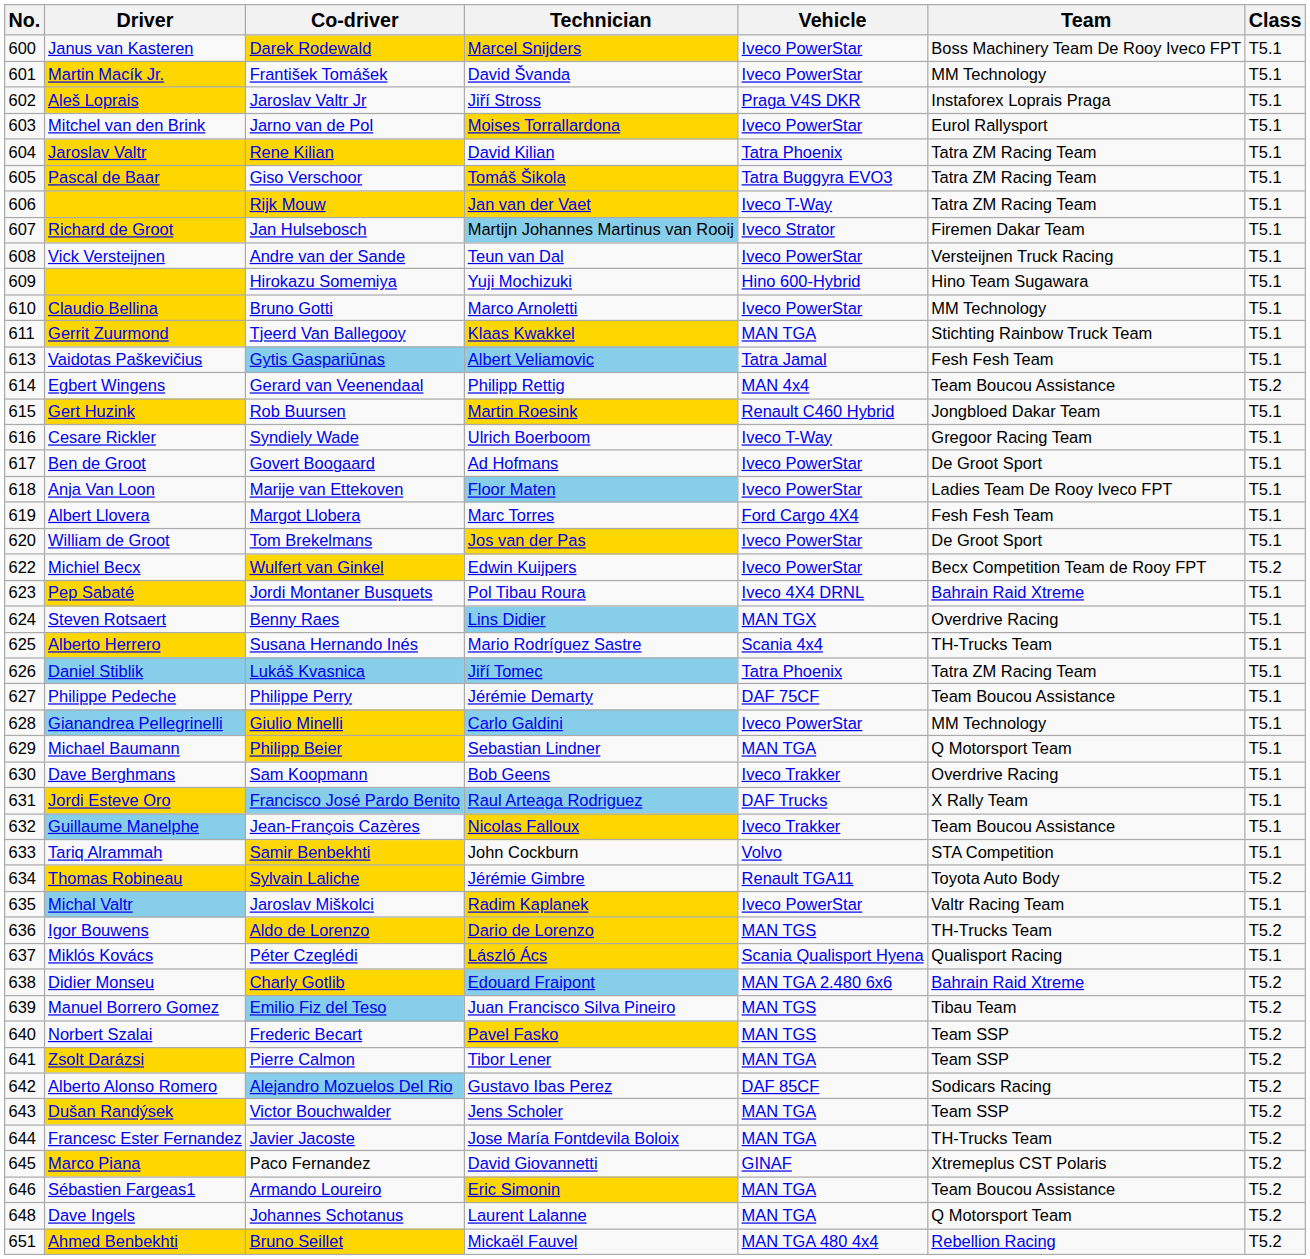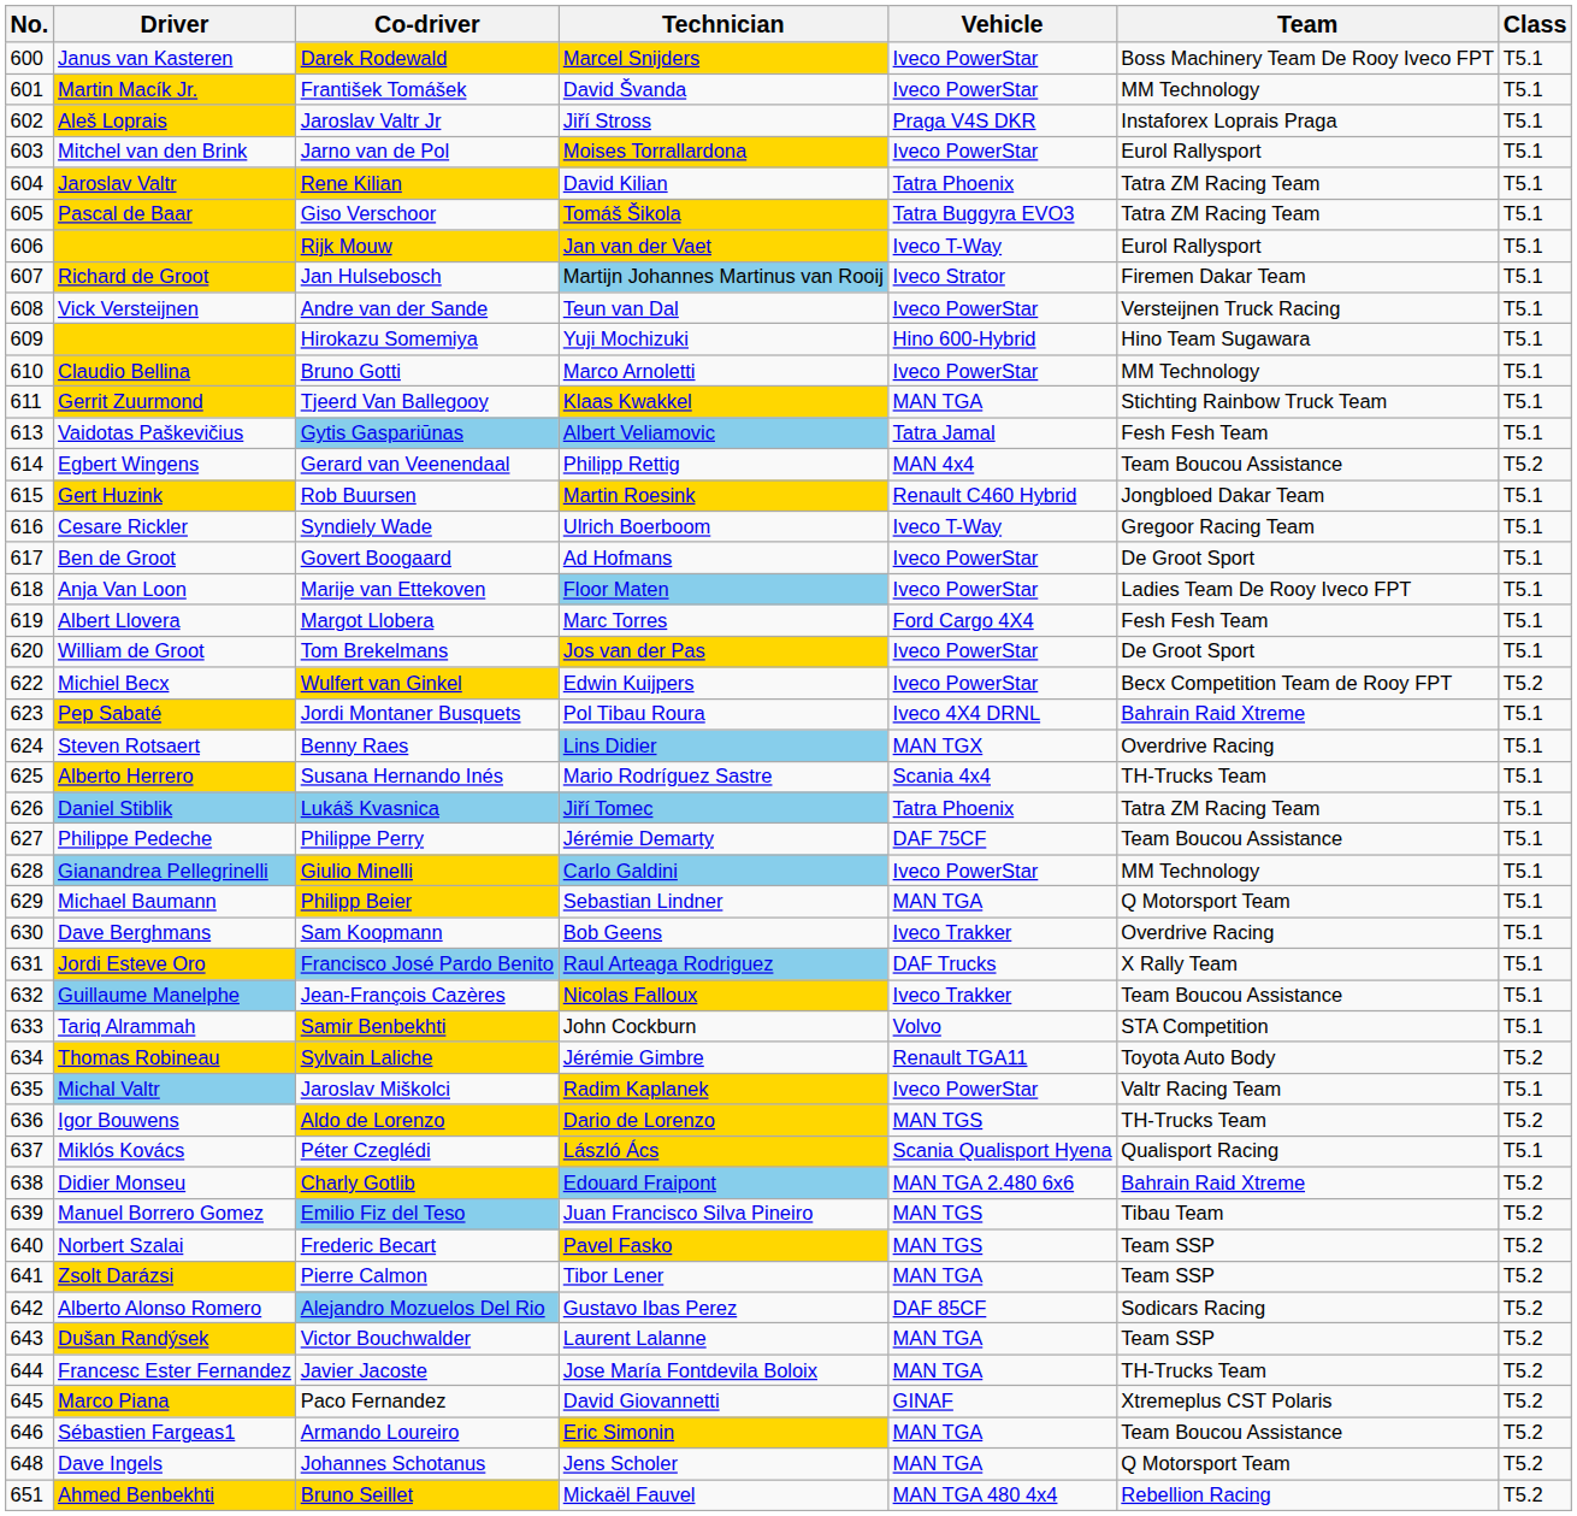 <table class="wikitable sortable" style="font-size:85%;">
 <tr>
 <th><big>No.</big></th>
 <th><big>Driver</big></th>
 <th><big>Co-driver</big></th>
 <th><big>Technician</big></th>
 <th><big>Vehicle</big></th>
 <th><big>Team</big></th>
 <th><big>Class</big></th>
 </tr>
 <tr>
 <td>600</td>
 <td> <a href='#'>Janus van Kasteren</a></td>
 <td style="background:gold;"> <a href='#'>Darek Rodewald</a></td>
 <td style="background:gold;"> <a href='#'>Marcel Snijders</a></td>
 <td><a href='#'>Iveco PowerStar</a></td>
 <td>Boss Machinery Team De Rooy Iveco FPT</td>
 <td>T5.1</td>
 </tr>
 <tr>
 <td>601</td>
 <td style="background:gold;"> <a href='#'>Martin Macík Jr.</a></td>
 <td> <a href='#'>František Tomášek</a></td>
 <td> <a href='#'>David Švanda</a></td>
 <td><a href='#'>Iveco PowerStar</a></td>
 <td>MM Technology</td>
 <td>T5.1</td>
 </tr>
 <tr>
 <td>602</td>
 <td style="background:gold;"> <a href='#'>Aleš Loprais</a></td>
 <td> <a href='#'>Jaroslav Valtr Jr</a></td>
 <td> <a href='#'>Jiří Stross</a></td>
 <td><a href='#'>Praga V4S DKR</a></td>
 <td>Instaforex Loprais Praga</td>
 <td>T5.1</td>
 </tr>
 <tr>
 <td>603</td>
 <td> <a href='#'>Mitchel van den Brink</a></td>
 <td> <a href='#'>Jarno van de Pol</a></td>
 <td style="background:gold;"> <a href='#'>Moises Torrallardona</a></td>
 <td><a href='#'>Iveco PowerStar</a></td>
 <td>Eurol Rallysport</td>
 <td>T5.1</td>
 </tr>
 <tr>
 <td>604</td>
 <td style="background:gold;"> <a href='#'>Jaroslav Valtr</a></td>
 <td style="background:gold;"> <a href='#'>Rene Kilian</a></td>
 <td> <a href='#'>David Kilian</a></td>
 <td><a href='#'>Tatra Phoenix</a></td>
 <td>Tatra  ZM Racing Team</td>
 <td>T5.1</td>
 </tr>
 <tr>
 <td>605</td>
 <td style="background:gold;"> <a href='#'>Pascal de Baar</a></td>
 <td> <a href='#'>Giso Verschoor</a></td>
 <td style="background:gold;"> <a href='#'>Tomáš Šikola</a></td>
 <td><a href='#'> Tatra Buggyra EVO3</a></td>
 <td>Tatra  ZM Racing Team</td>
 <td>T5.1</td>
 </tr>
 <tr>
 <td>606</td>
 <td style="background:gold;"> </td>
 <td style="background:gold;"> <a href='#'>Rijk Mouw</a></td>
 <td style="background:gold;"> <a href='#'>Jan van der Vaet</a></td>
 <td><a href='#'>Iveco T-Way</a></td>
-<td>Tatra  ZM Racing Team</td>
+<td>Eurol Rallysport</td>
 <td>T5.1</td>
 </tr>
 <tr>
 <td>607</td>
 <td style="background:gold;"> <a href='#'>Richard de Groot</a></td>
 <td> <a href='#'>Jan Hulsebosch</a></td>
 <td style="background:skyblue;"> Martijn Johannes Martinus van Rooij</td>
 <td><a href='#'>Iveco Strator</a></td>
 <td>Firemen Dakar Team</td>
 <td>T5.1</td>
 </tr>
 <tr>
 <td>608</td>
 <td> <a href='#'>Vick Versteijnen</a></td>
 <td> <a href='#'>Andre van der Sande</a></td>
 <td> <a href='#'>Teun van Dal</a></td>
 <td><a href='#'>Iveco PowerStar</a></td>
 <td>Versteijnen Truck Racing</td>
 <td>T5.1</td>
 </tr>
 <tr>
 <td>609</td>
 <td style="background:gold;"> </td>
 <td> <a href='#'>Hirokazu Somemiya</a></td>
 <td> <a href='#'>Yuji Mochizuki</a></td>
 <td><a href='#'>Hino 600-Hybrid</a></td>
 <td>Hino Team Sugawara</td>
 <td>T5.1</td>
 </tr>
 <tr>
 <td>610</td>
 <td style="background:gold;"> <a href='#'>Claudio Bellina</a></td>
 <td> <a href='#'>Bruno Gotti</a></td>
 <td> <a href='#'>Marco Arnoletti</a></td>
 <td><a href='#'>Iveco PowerStar</a></td>
 <td>MM Technology</td>
 <td>T5.1</td>
 </tr>
 <tr>
 <td>611</td>
 <td style="background:gold;"> <a href='#'>Gerrit Zuurmond</a></td>
 <td> <a href='#'>Tjeerd Van Ballegooy</a></td>
 <td style="background:gold;"> <a href='#'>Klaas Kwakkel</a></td>
 <td><a href='#'>MAN TGA</a></td>
 <td>Stichting Rainbow Truck Team</td>
 <td>T5.1</td>
 </tr>
 <tr>
 <td>613</td>
 <td> <a href='#'>Vaidotas Paškevičius</a></td>
 <td style="background:skyblue;"> <a href='#'>Gytis Gaspariūnas</a></td>
 <td style="background:skyblue;"> <a href='#'>Albert Veliamovic</a></td>
 <td><a href='#'>Tatra Jamal</a></td>
 <td>Fesh Fesh Team</td>
 <td>T5.1</td>
 </tr>
 <tr>
 <td>614</td>
 <td> <a href='#'>Egbert Wingens</a></td>
 <td> <a href='#'>Gerard van Veenendaal</a></td>
 <td> <a href='#'>Philipp Rettig</a></td>
 <td><a href='#'> MAN 4x4</a></td>
 <td>Team Boucou Assistance</td>
 <td>T5.2</td>
 </tr>
 <tr>
 <td>615</td>
 <td style="background:gold;"> <a href='#'>Gert Huzink</a></td>
 <td> <a href='#'>Rob Buursen</a></td>
 <td style="background:gold;"> <a href='#'>Martin Roesink</a></td>
 <td><a href='#'>Renault C460 Hybrid</a></td>
 <td>Jongbloed Dakar Team</td>
 <td>T5.1</td>
 </tr>
 <tr>
 <td>616</td>
 <td> <a href='#'>Cesare Rickler</a></td>
 <td> <a href='#'>Syndiely Wade</a></td>
 <td> <a href='#'>Ulrich Boerboom</a></td>
 <td><a href='#'>Iveco T-Way</a></td>
 <td>Gregoor Racing Team</td>
 <td>T5.1</td>
 </tr>
 <tr>
 <td>617</td>
 <td> <a href='#'>Ben de Groot</a></td>
 <td> <a href='#'>Govert Boogaard</a></td>
 <td> <a href='#'>Ad Hofmans</a></td>
 <td><a href='#'>Iveco PowerStar</a></td>
 <td>De Groot Sport</td>
 <td>T5.1</td>
 </tr>
 <tr>
 <td>618</td>
 <td> <a href='#'>Anja Van Loon</a></td>
 <td> <a href='#'>Marije van Ettekoven</a></td>
 <td style="background:skyblue;"> <a href='#'>Floor Maten</a></td>
 <td><a href='#'>Iveco PowerStar</a></td>
 <td>Ladies Team De Rooy Iveco FPT</td>
 <td>T5.1</td>
 </tr>
 <tr>
 <td>619</td>
 <td> <a href='#'>Albert Llovera</a></td>
 <td> <a href='#'>Margot Llobera</a></td>
 <td> <a href='#'>Marc Torres</a></td>
 <td><a href='#'>Ford Cargo 4X4</a></td>
 <td>Fesh Fesh Team</td>
 <td>T5.1</td>
 </tr>
 <tr>
 <td>620</td>
 <td> <a href='#'>William de Groot</a></td>
 <td> <a href='#'>Tom Brekelmans</a></td>
 <td style="background:gold;"> <a href='#'>Jos van der Pas</a></td>
 <td><a href='#'>Iveco PowerStar</a></td>
 <td>De Groot Sport</td>
 <td>T5.1</td>
 </tr>
 <tr>
 <td>622</td>
 <td> <a href='#'>Michiel Becx</a></td>
 <td style="background:gold;"> <a href='#'>Wulfert van Ginkel</a></td>
 <td> <a href='#'>Edwin Kuijpers</a></td>
 <td><a href='#'>Iveco PowerStar</a></td>
 <td>Becx Competition Team de Rooy FPT</td>
 <td>T5.2</td>
 </tr>
 <tr>
 <td>623</td>
 <td style="background:gold;"> <a href='#'>Pep Sabaté</a></td>
 <td> <a href='#'>Jordi Montaner Busquets</a></td>
 <td> <a href='#'>Pol Tibau Roura</a></td>
 <td><a href='#'> Iveco 4X4 DRNL</a></td>
 <td><a href='#'>Bahrain Raid Xtreme</a></td>
 <td>T5.1</td>
 </tr>
 <tr>
 <td>624</td>
 <td> <a href='#'>Steven Rotsaert</a></td>
 <td> <a href='#'>Benny Raes</a></td>
 <td style="background:skyblue;"> <a href='#'>Lins Didier</a></td>
 <td><a href='#'>MAN TGX</a></td>
 <td>Overdrive Racing</td>
 <td>T5.1</td>
 </tr>
 <tr>
 <td>625</td>
 <td style="background:gold;"> <a href='#'>Alberto Herrero</a></td>
 <td> <a href='#'>Susana Hernando Inés</a></td>
 <td> <a href='#'>Mario Rodríguez Sastre</a></td>
 <td><a href='#'>Scania 4x4</a></td>
 <td>TH-Trucks Team</td>
 <td>T5.1</td>
 </tr>
 <tr>
 <td>626</td>
 <td style="background:skyblue;"> <a href='#'>Daniel Stiblik</a></td>
 <td style="background:skyblue;"> <a href='#'>Lukáš Kvasnica</a></td>
 <td style="background:skyblue;"> <a href='#'>Jiří Tomec</a></td>
 <td><a href='#'>Tatra Phoenix</a></td>
 <td>Tatra  ZM Racing Team</td>
 <td>T5.1</td>
 </tr>
 <tr>
 <td>627</td>
 <td> <a href='#'>Philippe Pedeche</a></td>
 <td> <a href='#'>Philippe Perry</a></td>
 <td> <a href='#'>Jérémie Demarty</a></td>
 <td><a href='#'>DAF 75CF</a></td>
 <td>Team Boucou Assistance</td>
 <td>T5.1</td>
 </tr>
 <tr>
 <td>628</td>
 <td style="background:skyblue;"> <a href='#'>Gianandrea Pellegrinelli</a></td>
 <td style="background:gold;"> <a href='#'>Giulio Minelli</a></td>
 <td style="background:skyblue;"> <a href='#'>Carlo Galdini</a></td>
 <td><a href='#'>Iveco PowerStar</a></td>
 <td>MM Technology</td>
 <td>T5.1</td>
 </tr>
 <tr>
 <td>629</td>
 <td> <a href='#'>Michael Baumann</a></td>
 <td style="background:gold;"> <a href='#'>Philipp Beier</a></td>
 <td> <a href='#'>Sebastian Lindner</a></td>
 <td><a href='#'>MAN TGA</a></td>
 <td>Q Motorsport Team</td>
 <td>T5.1</td>
 </tr>
 <tr>
 <td>630</td>
 <td> <a href='#'>Dave Berghmans</a></td>
 <td> <a href='#'>Sam Koopmann</a></td>
 <td> <a href='#'>Bob Geens</a></td>
 <td><a href='#'>Iveco Trakker</a></td>
 <td>Overdrive Racing</td>
 <td>T5.1</td>
 </tr>
 <tr>
 <td>631</td>
 <td style="background:gold;"> <a href='#'>Jordi Esteve Oro</a></td>
 <td style="background:skyblue;"> <a href='#'>Francisco José Pardo Benito</a></td>
 <td style="background:skyblue;"> <a href='#'>Raul Arteaga Rodriguez</a></td>
 <td><a href='#'>DAF Trucks</a></td>
 <td>X Rally Team</td>
 <td>T5.1</td>
 </tr>
 <tr>
 <td>632</td>
 <td style="background:skyblue;"> <a href='#'>Guillaume Manelphe</a></td>
 <td> <a href='#'>Jean-François Cazères</a></td>
 <td style="background:gold;"> <a href='#'>Nicolas Falloux</a></td>
 <td><a href='#'>Iveco Trakker</a></td>
 <td>Team Boucou Assistance</td>
 <td>T5.1</td>
 </tr>
 <tr>
 <td>633</td>
 <td> <a href='#'>Tariq Alrammah</a></td>
 <td style="background:gold;"> <a href='#'>Samir Benbekhti</a></td>
 <td> John Cockburn</td>
 <td><a href='#'>Volvo</a></td>
 <td>STA Competition</td>
 <td>T5.1</td>
 </tr>
 <tr>
 <td>634</td>
 <td style="background:gold;"> <a href='#'>Thomas Robineau</a></td>
 <td style="background:gold;"> <a href='#'>Sylvain Laliche</a></td>
 <td> <a href='#'>Jérémie Gimbre</a></td>
 <td><a href='#'>Renault TGA11</a></td>
 <td>Toyota Auto Body</td>
 <td>T5.2</td>
 </tr>
 <tr>
 <td>635</td>
 <td style="background:skyblue;"> <a href='#'>Michal Valtr</a></td>
 <td> <a href='#'>Jaroslav Miškolci</a></td>
 <td style="background:gold;"> <a href='#'>Radim Kaplanek</a></td>
 <td><a href='#'>Iveco PowerStar</a></td>
 <td>Valtr Racing Team</td>
 <td>T5.1</td>
 </tr>
 <tr>
 <td>636</td>
 <td> <a href='#'>Igor Bouwens</a></td>
 <td style="background:gold;"> <a href='#'>Aldo de Lorenzo</a></td>
 <td style="background:gold;"><a href='#'>Dario de Lorenzo</a></td>
 <td><a href='#'>MAN TGS</a></td>
 <td>TH-Trucks Team</td>
 <td>T5.2</td>
 </tr>
 <tr>
 <td>637</td>
 <td> <a href='#'>Miklós Kovács</a></td>
 <td> <a href='#'>Péter Czeglédi</a></td>
 <td style="background:gold;"> <a href='#'>László Ács</a></td>
 <td><a href='#'>Scania Qualisport Hyena</a></td>
 <td>Qualisport Racing</td>
 <td>T5.1</td>
 </tr>
 <tr>
 <td>638</td>
 <td> <a href='#'>Didier Monseu</a></td>
 <td style="background:gold;"> <a href='#'>Charly Gotlib</a></td>
 <td style="background:skyblue;"> <a href='#'>Edouard Fraipont</a></td>
 <td><a href='#'>MAN TGA 2.480 6x6</a></td>
 <td><a href='#'>Bahrain Raid Xtreme</a></td>
 <td>T5.2</td>
 </tr>
 <tr>
 <td>639</td>
 <td> <a href='#'>Manuel Borrero Gomez</a></td>
 <td style="background:skyblue;"> <a href='#'>Emilio Fiz del Teso</a></td>
 <td> <a href='#'>Juan Francisco Silva Pineiro</a></td>
 <td><a href='#'>MAN TGS</a></td>
 <td>Tibau Team</td>
 <td>T5.2</td>
 </tr>
 <tr>
 <td>640</td>
 <td> <a href='#'>Norbert Szalai</a></td>
 <td> <a href='#'>Frederic Becart</a></td>
 <td style="background:gold;"> <a href='#'>Pavel Fasko</a></td>
 <td><a href='#'>MAN TGS</a></td>
 <td>Team SSP</td>
 <td>T5.2</td>
 </tr>
 <tr>
 <td>641</td>
 <td style="background:gold;"> <a href='#'>Zsolt Darázsi</a></td>
 <td> <a href='#'>Pierre Calmon</a></td>
 <td> <a href='#'>Tibor Lener</a></td>
 <td><a href='#'>MAN TGA</a></td>
 <td>Team SSP</td>
 <td>T5.2</td>
 </tr>
 <tr>
 <td>642</td>
 <td> <a href='#'>Alberto Alonso Romero</a></td>
 <td style="background:skyblue;"> <a href='#'>Alejandro Mozuelos Del Rio</a></td>
 <td> <a href='#'>Gustavo Ibas Perez</a></td>
 <td><a href='#'>DAF 85CF</a></td>
 <td>Sodicars Racing</td>
 <td>T5.2</td>
 </tr>
 <tr>
 <td>643</td>
 <td style="background:gold;"> <a href='#'>Dušan Randýsek</a></td>
 <td> <a href='#'>Victor Bouchwalder</a></td>
-<td> <a href='#'>Jens Scholer</a></td>
+<td> <a href='#'>Laurent Lalanne</a></td>
 <td><a href='#'>MAN TGA</a></td>
 <td>Team SSP</td>
 <td>T5.2</td>
 </tr>
 <tr>
 <td>644</td>
 <td> <a href='#'>Francesc Ester Fernandez</a></td>
 <td> <a href='#'>Javier Jacoste</a></td>
 <td> <a href='#'>Jose María Fontdevila Boloix</a></td>
 <td><a href='#'>MAN TGA</a></td>
 <td>TH-Trucks Team</td>
 <td>T5.2</td>
 </tr>
 <tr>
 <td>645</td>
 <td style="background:gold;"> <a href='#'>Marco Piana</a></td>
 <td> Paco Fernandez</td>
 <td> <a href='#'>David Giovannetti</a></td>
 <td><a href='#'>GINAF</a></td>
 <td>Xtremeplus CST Polaris</td>
 <td>T5.2</td>
 </tr>
 <tr>
 <td>646</td>
 <td> <a href='#'>Sébastien Fargeas1</a></td>
 <td> <a href='#'>Armando Loureiro</a></td>
 <td style="background:gold;"> <a href='#'>Eric Simonin</a></td>
 <td><a href='#'>MAN TGA</a></td>
 <td>Team Boucou Assistance</td>
 <td>T5.2</td>
 </tr>
 <tr>
 <td>648</td>
 <td> <a href='#'>Dave Ingels</a></td>
 <td> <a href='#'>Johannes Schotanus</a></td>
-<td> <a href='#'>Laurent Lalanne</a></td>
+<td> <a href='#'>Jens Scholer</a></td>
 <td><a href='#'>MAN TGA</a></td>
 <td>Q Motorsport Team</td>
 <td>T5.2</td>
 </tr>
 <tr>
 <td>651</td>
 <td style="background:gold;"> <a href='#'>Ahmed Benbekhti</a></td>
 <td style="background:gold;"> <a href='#'>Bruno Seillet</a></td>
 <td> <a href='#'>Mickaël Fauvel</a></td>
 <td><a href='#'>MAN TGA 480 4x4</a></td>
 <td><a href='#'>Rebellion Racing</a></td>
 <td>T5.2</td>
 </tr>
 <tr>
 </tr>
 </table>
